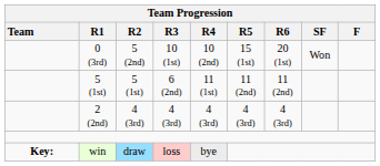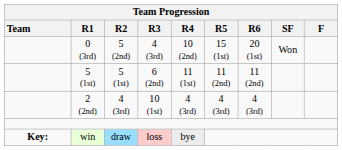 <table class="wikitable collapsible" style="text-align:center; font-size:100%; width:60%;">
 <tr>
 <th colspan="100%" cellpadding="0" cellspacing="0">Team Progression</th>
 </tr>
 <tr>
 <th style="text-align:left; width:20%;">Team</th>
 <th style="width:10%;">R1</th>
 <th style="width:10%;">R2</th>
 <th style="width:10%;">R3</th>
 <th style="width:10%;">R4</th>
 <th style="width:10%;">R5</th>
 <th style="width:10%;">R6</th>
 <th style="width:10%;">SF</th>
 <th style="width:10%;">F</th>
 </tr>
 <tr>
 <td style="text-align:left;"></td>
 <td>0 <br> <small>(3rd)</small></td>
 <td>5 <br> <small>(2nd)</small></td>
-<td>10 <br> <small>(1st)</small></td>
+<td>4 <br> <small>(3rd)</small></td>
 <td>10 <br> <small>(2nd)</small></td>
 <td>15 <br> <small>(1st)</small></td>
 <td>20 <br> <small>(1st)</small></td>
 <td>Won</td>
 <td></td>
 </tr>
 <tr>
 <td style="text-align:left;"></td>
 <td>5 <br> <small>(1st)</small></td>
 <td>5 <br> <small>(1st)</small></td>
 <td>6 <br> <small>(2nd)</small></td>
 <td>11 <br> <small>(1st)</small></td>
 <td>11 <br> <small>(2nd)</small></td>
 <td>11 <br> <small>(2nd)</small></td>
 <td> </td>
 <td> </td>
 </tr>
 <tr>
 <td style="text-align:left;"></td>
 <td>2 <br> <small>(2nd)</small></td>
 <td>4 <br> <small>(3rd)</small></td>
-<td>4 <br> <small>(3rd)</small></td>
+<td>10 <br> <small>(1st)</small></td>
 <td>4 <br> <small>(3rd)</small></td>
 <td>4 <br> <small>(3rd)</small></td>
 <td>4 <br> <small>(3rd)</small></td>
 <td> </td>
 <td> </td>
 </tr>
 <tr>
 <td colspan="100%" style="text-align:center; height: 10px;"></td>
 </tr>
 <tr>
 <td><strong>Key:</strong></td>
 <td style="background:#E8FFD8;">win</td>
 <td style="background:#97DEFF;">draw</td>
 <td style="background:#FFCCCC;">loss</td>
 <td style="background:#ECECEC;">bye</td>
 <td colspan="100%"></td>
 </tr>
 </table>
